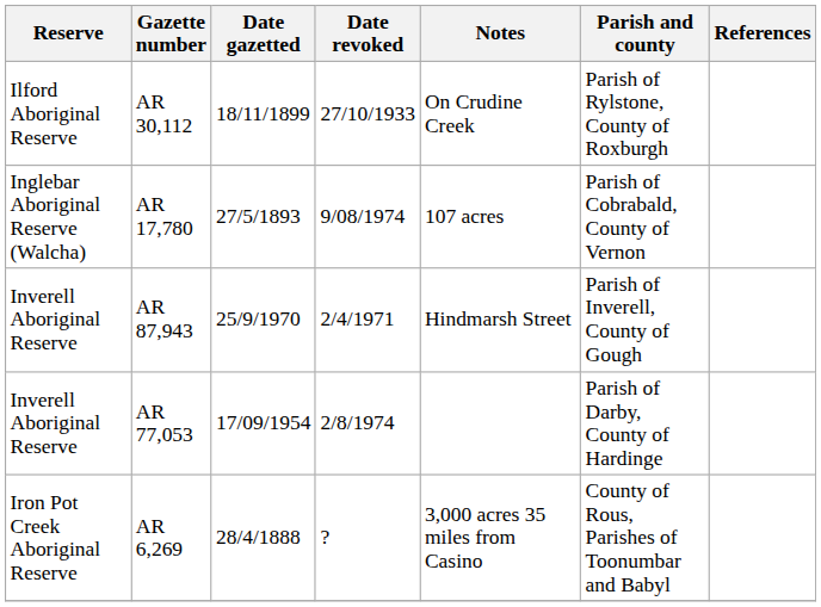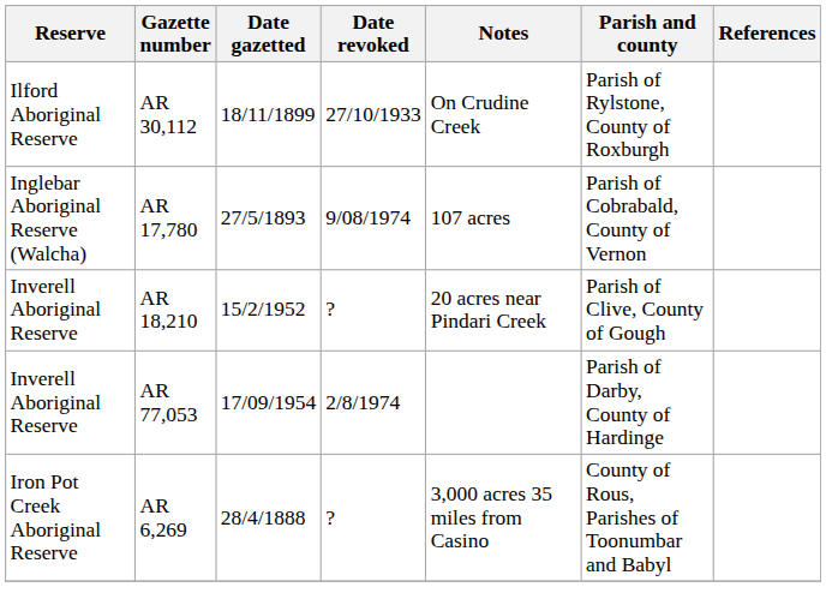 <table class="wikitable" style="width:100%; background:#fff;">
 <tr>
 <th scope="col" style="width:20%;">Reserve</th>
 <th scope="col" style="width:5%;">Gazette number</th>
 <th scope="col" style="width:5%;">Date gazetted</th>
 <th scope="col" style="width:5%;">Date revoked</th>
 <th scope="col" class="unsortable" style="width: 30%">Notes</th>
 <th scope="col" class="unsortable" style="width: 20%">Parish and county</th>
 <th scope="col" class="unsortable" style="width: 5%">References</th>
 </tr>
 <tr>
 <td>Ilford  Aboriginal  Reserve</td>
 <td>AR 30,112</td>
 <td>18/11/1899</td>
 <td>27/10/1933</td>
 <td>On Crudine Creek</td>
 <td>Parish of Rylstone, County of Roxburgh</td>
 <td></td>
 </tr>
 <tr>
 <td>Inglebar Aboriginal Reserve (Walcha)</td>
 <td>AR 17,780</td>
 <td>27/5/1893</td>
 <td>9/08/1974</td>
 <td>107 acres</td>
 <td>Parish of Cobrabald, County of Vernon</td>
 <td></td>
 </tr>
 <tr>
 <td>Inverell Aboriginal Reserve</td>
-<td>AR 87,943</td>
-<td>25/9/1970</td>
-<td>2/4/1971</td>
-<td>Hindmarsh  Street</td>
-<td>Parish of Inverell, County of Gough</td>
+<td>AR 18,210</td>
+<td>15/2/1952</td>
+<td>?</td>
+<td>20 acres near Pindari Creek</td>
+<td>Parish of Clive, County of Gough</td>
 <td></td>
 </tr>
 <tr>
 <td>Inverell Aboriginal Reserve</td>
 <td>AR 77,053</td>
 <td>17/09/1954</td>
 <td>2/8/1974</td>
 <td></td>
 <td>Parish of Darby, County of Hardinge</td>
 <td></td>
 </tr>
 <tr>
 <td>Iron Pot Creek Aboriginal Reserve</td>
 <td>AR 6,269</td>
 <td>28/4/1888</td>
 <td>?</td>
 <td>3,000 acres 35  miles  from Casino</td>
 <td>County of Rous, Parishes of Toonumbar and Babyl</td>
 <td></td>
 </tr>
 <tr>
 </tr>
 </table>
